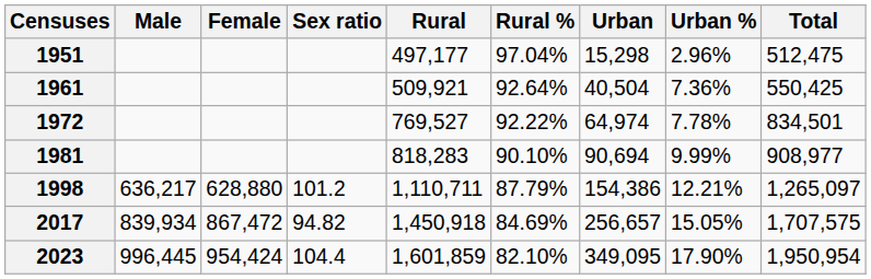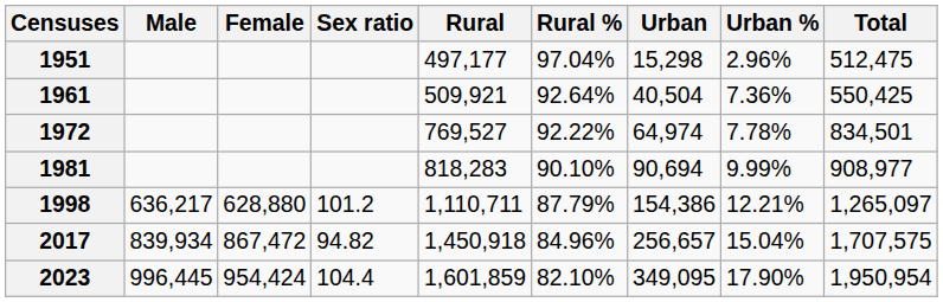 <table class="wikitable sortable">
 <tr>
 <th>Censuses</th>
 <th>Male</th>
 <th>Female</th>
 <th>Sex ratio</th>
 <th>Rural</th>
 <th>Rural %</th>
 <th>Urban</th>
 <th>Urban %</th>
 <th>Total</th>
 </tr>
 <tr>
 <th>1951</th>
 <td></td>
 <td></td>
 <td></td>
 <td>497,177</td>
 <td>97.04%</td>
 <td>15,298</td>
 <td>2.96%</td>
 <td>512,475</td>
 </tr>
 <tr>
 <th>1961</th>
 <td></td>
 <td></td>
 <td></td>
 <td>509,921</td>
 <td>92.64%</td>
 <td>40,504</td>
 <td>7.36%</td>
 <td>550,425</td>
 </tr>
 <tr>
 <th>1972</th>
 <td></td>
 <td></td>
 <td></td>
 <td>769,527</td>
 <td>92.22%</td>
 <td>64,974</td>
 <td>7.78%</td>
 <td>834,501</td>
 </tr>
 <tr>
 <th>1981</th>
 <td></td>
 <td></td>
 <td></td>
 <td>818,283</td>
 <td>90.10%</td>
 <td>90,694</td>
 <td>9.99%</td>
 <td>908,977</td>
 </tr>
 <tr>
 <th>1998</th>
 <td>636,217</td>
 <td>628,880</td>
 <td>101.2</td>
 <td>1,110,711</td>
 <td>87.79%</td>
 <td>154,386</td>
 <td>12.21%</td>
 <td>1,265,097</td>
 </tr>
 <tr>
 <th>2017</th>
 <td>839,934</td>
 <td>867,472</td>
 <td>94.82</td>
 <td>1,450,918</td>
-<td>84.69%</td>
+<td>84.96%</td>
 <td>256,657</td>
-<td>15.05%</td>
+<td>15.04%</td>
 <td>1,707,575</td>
 </tr>
 <tr>
 <th>2023</th>
 <td>996,445</td>
 <td>954,424</td>
 <td>104.4</td>
 <td>1,601,859</td>
 <td>82.10%</td>
 <td>349,095</td>
 <td>17.90%</td>
 <td>1,950,954</td>
 </tr>
 </table>
